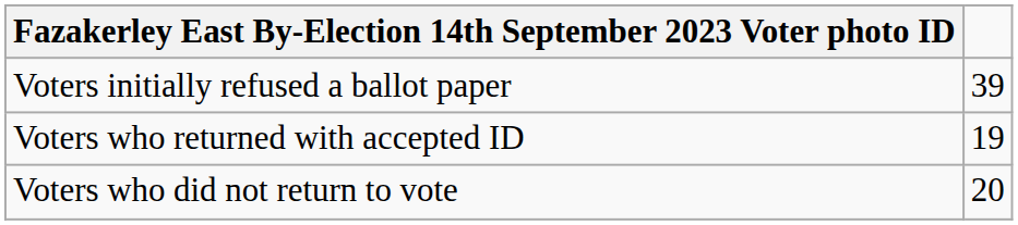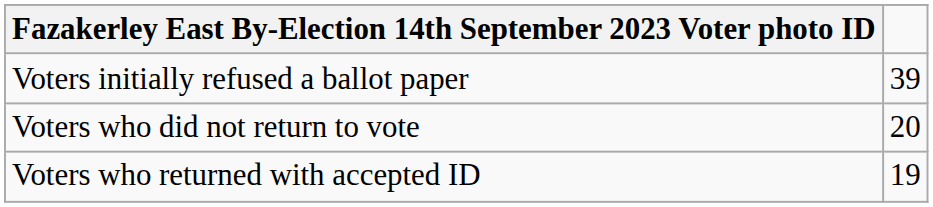 <table class="wikitable">
 <tr>
 <th>Fazakerley East By-Election 14th September 2023 Voter photo ID</th>
 </tr>
 <tr>
 <td style="text-align:left">Voters initially refused a ballot paper</td>
 <td style="text-align:center">39</td>
 </tr>
 <tr>
+<td style="text-align:left">Voters who did not return to vote</td>
+<td style="text-align:center">20</td>
+</tr>
+<tr>
 <td style="text-align:left">Voters who returned with accepted ID</td>
 <td style="text-align:center">19</td>
 </tr>
-<tr>
-<td style="text-align:left">Voters who did not return to vote</td>
-<td style="text-align:center">20</td>
-</tr>
 </table>
